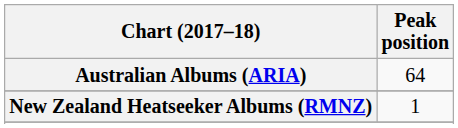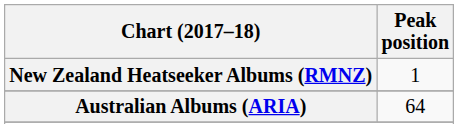 <table class="wikitable sortable plainrowheaders" style="text-align:center">
 <tr>
 <th scope="col">Chart (2017–18)</th>
 <th scope="col">Peak<br> position</th>
+</tr>
+<tr>
+<th scope="row">New Zealand Heatseeker Albums (<a href='#'>RMNZ</a>)</th>
+<td>1</td>
+</tr>
+<tr>
+</tr>
+<tr>
+</tr>
+<tr>
+</tr>
+<tr>
 </tr>
 <tr>
 <th scope="row">Australian Albums (<a href='#'>ARIA</a>)</th>
 <td>64</td>
 </tr>
 <tr>
 </tr>
 <tr>
 </tr>
 <tr>
 </tr>
 <tr>
 </tr>
 <tr>
-<th scope="row">New Zealand Heatseeker Albums (<a href='#'>RMNZ</a>)</th>
-<td>1</td>
-</tr>
-<tr>
-</tr>
-<tr>
-</tr>
-<tr>
-</tr>
-<tr>
-</tr>
-<tr>
 </tr>
 <tr>
 </tr>
 </table>
